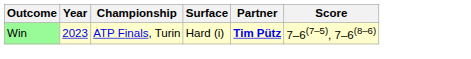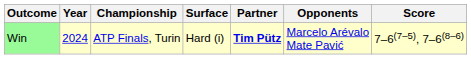 <table class="sortable wikitable">
 <tr>
 <th>Outcome</th>
 <th>Year</th>
 <th>Championship</th>
 <th>Surface</th>
 <th>Partner</th>
+<th>Opponents</th>
 <th class="unsortable">Score</th>
 </tr>
 <tr bgcolor=ffffcc>
 <td bgcolor=98fb98>Win</td>
-<td><a href='#'>2023</a></td>
+<td><a href='#'>2024</a></td>
 <td><a href='#'>ATP Finals</a>, Turin</td>
 <td>Hard (i)</td>
 <td><strong> <a href='#'>Tim Pütz</a></strong></td>
+<td> <a href='#'>Marcelo Arévalo</a><br> <a href='#'>Mate Pavić</a></td>
 <td>7–6<sup>(7–5)</sup>, 7–6<sup>(8–6)</sup></td>
 </tr>
 </table>
